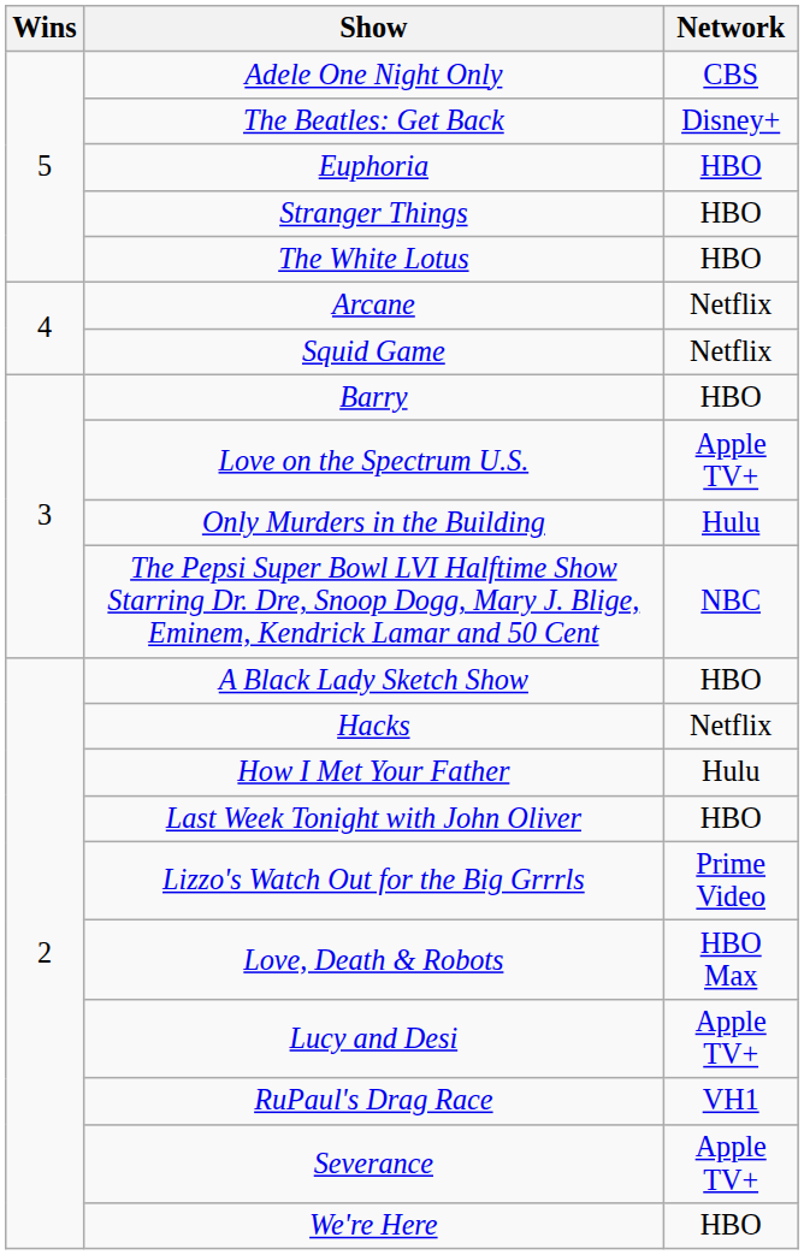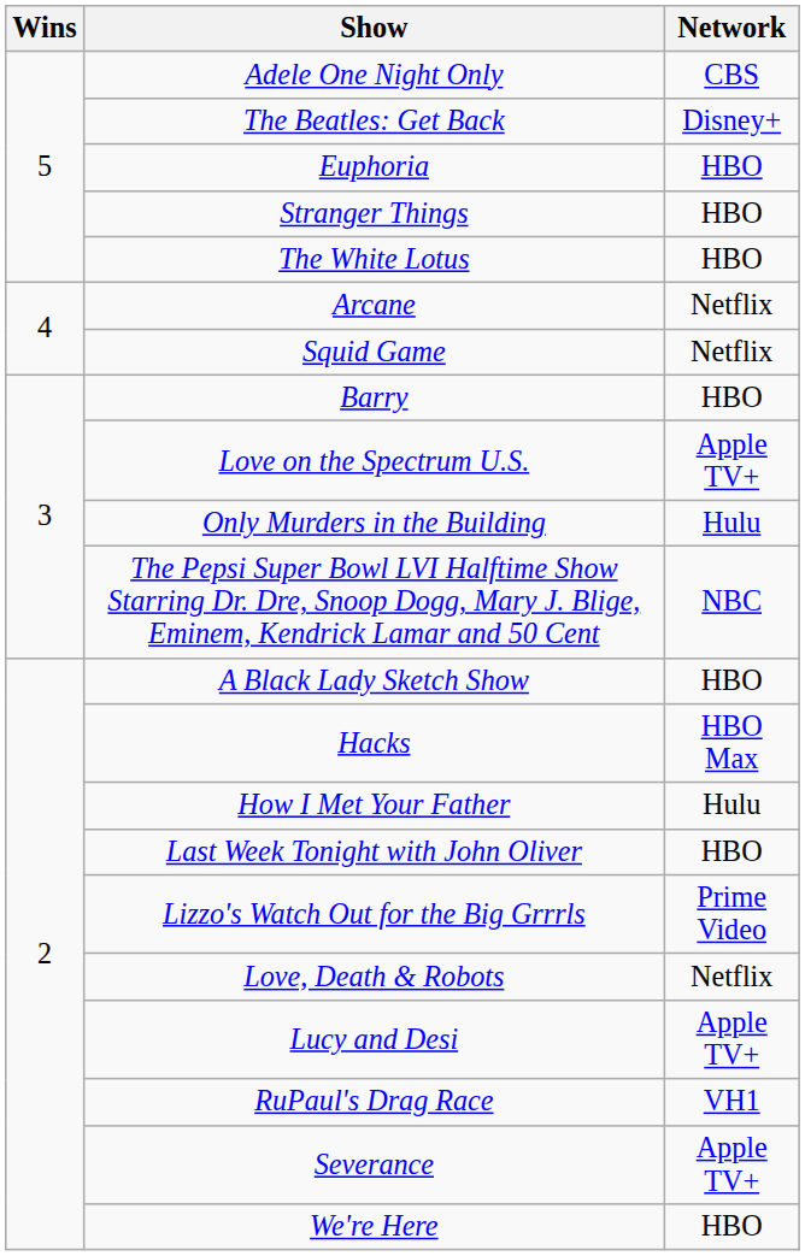 <table class="wikitable sortable" style="text-align: center; max-width:70%">
 <tr>
 <th scope="col">Wins</th>
 <th scope="col">Show</th>
 <th scope="col">Network</th>
 </tr>
 <tr>
 <td scope="row" rowspan="5">5</td>
 <td><em><a href='#'>Adele One Night Only</a></em></td>
 <td><a href='#'>CBS</a></td>
 </tr>
 <tr>
 <td data-sort-value="Beatles: Get Back"><em><a href='#'>The Beatles: Get Back</a></em></td>
 <td><a href='#'>Disney+</a></td>
 </tr>
 <tr>
 <td><em><a href='#'>Euphoria</a></em></td>
 <td><a href='#'>HBO</a></td>
 </tr>
 <tr>
 <td><em><a href='#'>Stranger Things</a></em></td>
 <td>HBO</td>
 </tr>
 <tr>
 <td data-sort-value="White Lotus"><em><a href='#'>The White Lotus</a></em></td>
 <td>HBO</td>
 </tr>
 <tr>
 <td scope="row" rowspan="2">4</td>
 <td><em><a href='#'>Arcane</a></em></td>
 <td>Netflix</td>
 </tr>
 <tr>
 <td><em><a href='#'>Squid Game</a></em></td>
 <td>Netflix</td>
 </tr>
 <tr>
 <td scope="row" rowspan="4">3</td>
 <td><em><a href='#'>Barry</a></em></td>
 <td>HBO</td>
 </tr>
 <tr>
 <td><em><a href='#'>Love on the Spectrum U.S.</a></em></td>
 <td><a href='#'>Apple TV+</a></td>
 </tr>
 <tr>
 <td><em><a href='#'>Only Murders in the Building</a></em></td>
 <td><a href='#'>Hulu</a></td>
 </tr>
 <tr>
 <td data-sort-value="Pepsi Super Bowl LVI Halftime Show"><em><a href='#'>The Pepsi Super Bowl LVI Halftime Show Starring Dr. Dre, Snoop Dogg, Mary J. Blige, Eminem, Kendrick Lamar and 50 Cent</a></em></td>
 <td><a href='#'>NBC</a></td>
 </tr>
 <tr>
 <td scope="row" rowspan="10">2</td>
 <td data-sort-value="Black Lady Sketch Show"><em><a href='#'>A Black Lady Sketch Show</a></em></td>
 <td>HBO</td>
 </tr>
 <tr>
 <td><em><a href='#'>Hacks</a></em></td>
-<td>Netflix</td>
+<td><a href='#'>HBO Max</a></td>
 </tr>
 <tr>
 <td><em><a href='#'>How I Met Your Father</a></em></td>
 <td>Hulu</td>
 </tr>
 <tr>
 <td><em><a href='#'>Last Week Tonight with John Oliver</a></em></td>
 <td>HBO</td>
 </tr>
 <tr>
 <td><em><a href='#'>Lizzo's Watch Out for the Big Grrrls</a></em></td>
 <td><a href='#'>Prime Video</a></td>
 </tr>
 <tr>
 <td><em><a href='#'>Love, Death & Robots</a></em></td>
-<td><a href='#'>HBO Max</a></td>
+<td>Netflix</td>
 </tr>
 <tr>
 <td><em><a href='#'>Lucy and Desi</a></em></td>
 <td><a href='#'>Apple TV+</a></td>
 </tr>
 <tr>
 <td><em><a href='#'>RuPaul's Drag Race</a></em></td>
 <td><a href='#'>VH1</a></td>
 </tr>
 <tr>
 <td><em><a href='#'>Severance</a></em></td>
 <td><a href='#'>Apple TV+</a></td>
 </tr>
 <tr>
 <td><em><a href='#'>We're Here</a></em></td>
 <td>HBO</td>
 </tr>
 </table>
